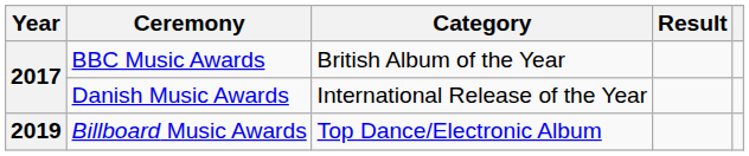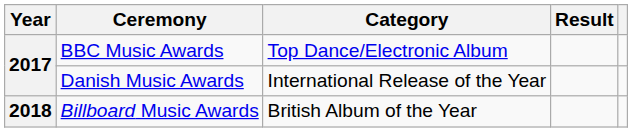 <table class="wikitable sortable plainrowheaders" style="border:none; margin:0;">
 <tr>
 <th scope="col">Year</th>
 <th scope="col">Ceremony</th>
 <th scope="col">Category</th>
 <th scope="col">Result</th>
 <th scope="col" class="unsortable"></th>
 </tr>
 <tr>
 <th scope="row" rowspan="2">2017</th>
 <td><a href='#'>BBC Music Awards</a></td>
-<td>British Album of the Year</td>
+<td><a href='#'>Top Dance/Electronic Album</a></td>
 <td></td>
 <td></td>
 </tr>
 <tr>
 <td><a href='#'>Danish Music Awards</a></td>
 <td>International Release of the Year</td>
 <td></td>
 <td></td>
 </tr>
 <tr>
-<th scope="row">2019</th>
+<th scope="row">2018</th>
 <td><a href='#'><em>Billboard</em> Music Awards</a></td>
-<td><a href='#'>Top Dance/Electronic Album</a></td>
+<td>British Album of the Year</td>
 <td></td>
 <td></td>
 </tr>
 </table>
